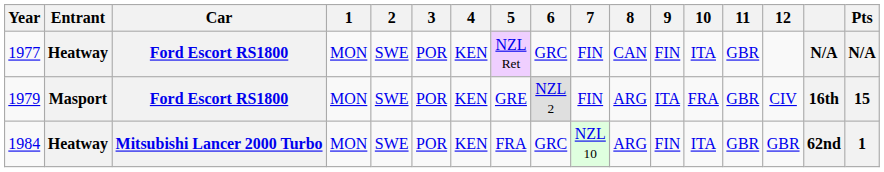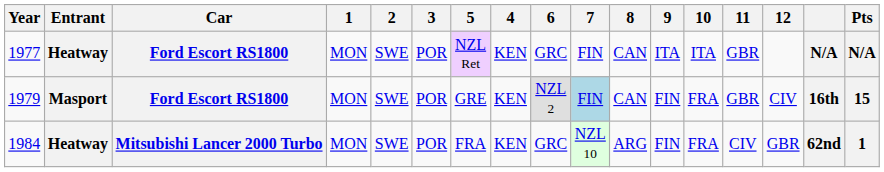 <table class="wikitable" style="text-align:center; font-size:90%;">
 <tr>
 <th>Year</th>
 <th>Entrant</th>
 <th>Car</th>
 <th>1</th>
 <th>2</th>
 <th>3</th>
+<th>5</th>
 <th>4</th>
-<th>5</th>
 <th>6</th>
 <th>7</th>
 <th>8</th>
 <th>9</th>
 <th>10</th>
 <th>11</th>
 <th>12</th>
 <th></th>
 <th>Pts</th>
 </tr>
 <tr>
 <td><a href='#'>1977</a></td>
 <th>Heatway</th>
 <th><a href='#'>Ford Escort RS1800</a></th>
 <td><a href='#'>MON</a></td>
 <td><a href='#'>SWE</a></td>
 <td><a href='#'>POR</a></td>
+<td style="background:#EFCFFF;"><a href='#'>NZL</a><br><small>Ret</small></td>
 <td><a href='#'>KEN</a></td>
-<td style="background:#EFCFFF;"><a href='#'>NZL</a><br><small>Ret</small></td>
 <td><a href='#'>GRC</a></td>
 <td><a href='#'>FIN</a></td>
 <td><a href='#'>CAN</a></td>
-<td><a href='#'>FIN</a></td>
+<td><a href='#'>ITA</a></td>
 <td><a href='#'>ITA</a></td>
 <td><a href='#'>GBR</a></td>
 <td></td>
 <th>N/A</th>
 <th>N/A</th>
 </tr>
 <tr>
 <td><a href='#'>1979</a></td>
 <th>Masport</th>
 <th><a href='#'>Ford Escort RS1800</a></th>
 <td><a href='#'>MON</a></td>
 <td><a href='#'>SWE</a></td>
 <td><a href='#'>POR</a></td>
+<td><a href='#'>GRE</a></td>
 <td><a href='#'>KEN</a></td>
-<td><a href='#'>GRE</a></td>
 <td style="background:#DFDFDF;"><a href='#'>NZL</a><br><small>2</small></td>
+<td style="background: lightblue;"><a href='#'>FIN</a></td>
+<td><a href='#'>CAN</a></td>
 <td><a href='#'>FIN</a></td>
-<td><a href='#'>ARG</a></td>
-<td><a href='#'>ITA</a></td>
 <td><a href='#'>FRA</a></td>
 <td><a href='#'>GBR</a></td>
 <td><a href='#'>CIV</a></td>
 <th>16th</th>
 <th>15</th>
 </tr>
 <tr>
 <td><a href='#'>1984</a></td>
 <th>Heatway</th>
 <th><a href='#'>Mitsubishi Lancer 2000 Turbo</a></th>
 <td><a href='#'>MON</a></td>
 <td><a href='#'>SWE</a></td>
 <td><a href='#'>POR</a></td>
+<td><a href='#'>FRA</a></td>
 <td><a href='#'>KEN</a></td>
-<td><a href='#'>FRA</a></td>
 <td><a href='#'>GRC</a></td>
 <td style="background:#DFFFDF;"><a href='#'>NZL</a><br><small>10</small></td>
 <td><a href='#'>ARG</a></td>
 <td><a href='#'>FIN</a></td>
-<td><a href='#'>ITA</a></td>
-<td><a href='#'>GBR</a></td>
+<td><a href='#'>FRA</a></td>
+<td><a href='#'>CIV</a></td>
 <td><a href='#'>GBR</a></td>
 <th>62nd</th>
 <th>1</th>
 </tr>
 </table>
